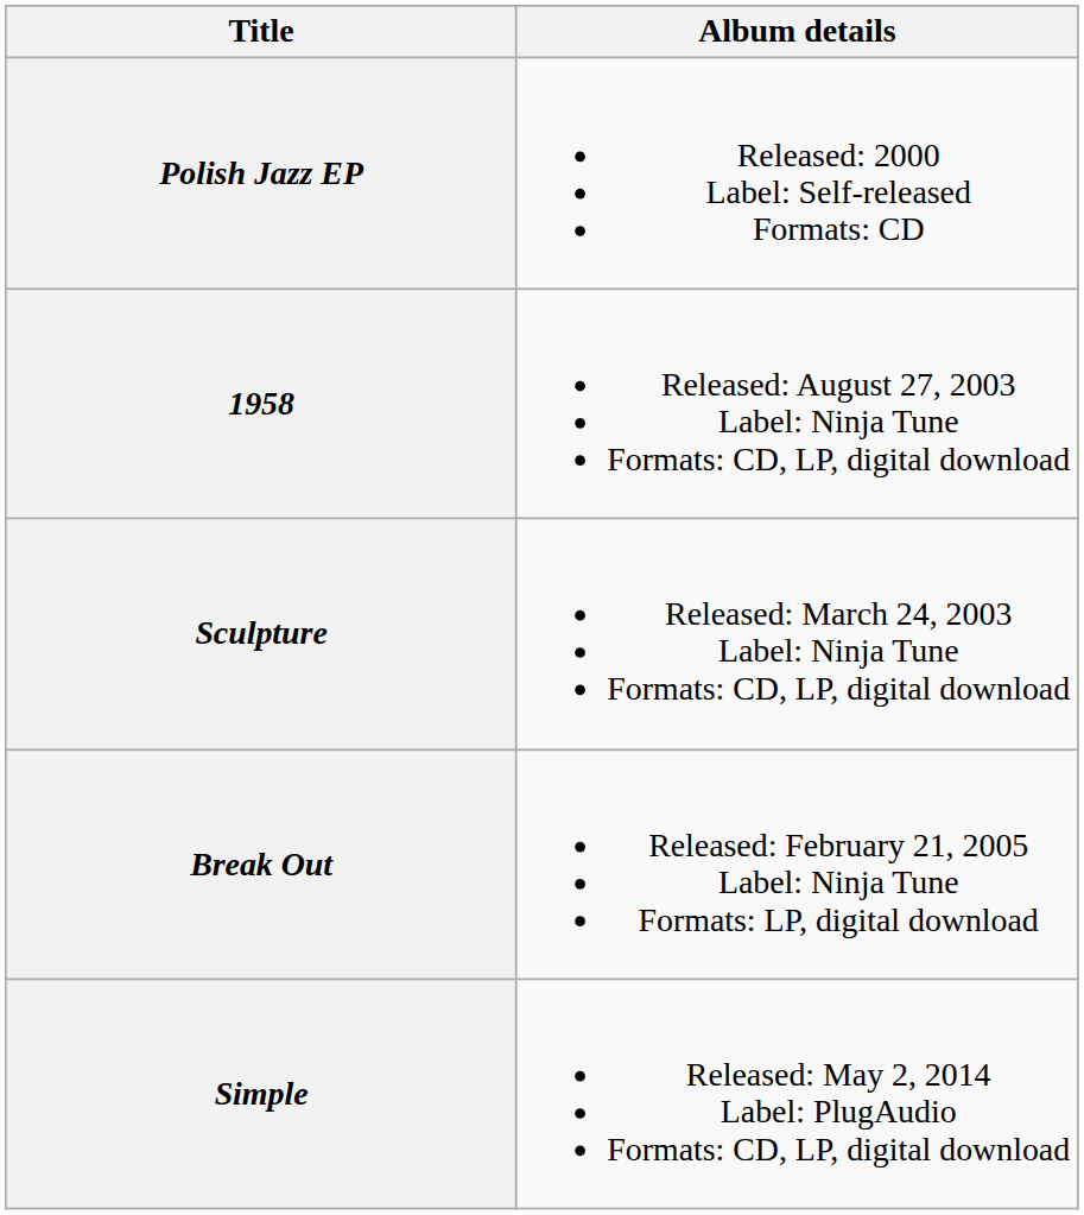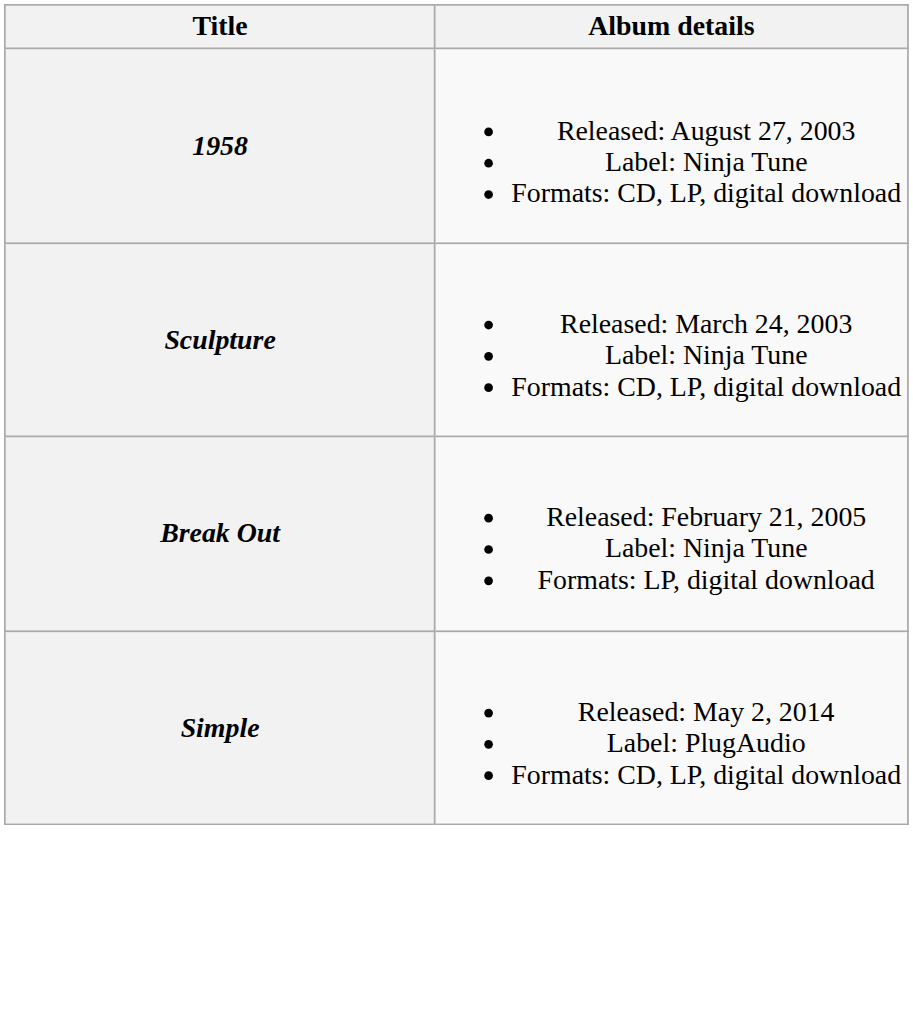 <table class="wikitable plainrowheaders" style="text-align:center;">
 <tr>
 <th scope="col" style="width:15em;">Title</th>
 <th scope="col">Album details</th>
-</tr>
-<tr>
-<th scope="row"><em>Polish Jazz EP</em></th>
-<td><br><ul><li>Released: 2000</li><li>Label: Self-released</li><li>Formats: CD</li></ul></td>
 </tr>
 <tr>
 <th scope="row"><em>1958</em></th>
 <td><br><ul><li>Released: August 27, 2003</li><li>Label: Ninja Tune</li><li>Formats: CD, LP, digital download</li></ul></td>
 </tr>
 <tr>
 <th scope="row"><em>Sculpture </em></th>
 <td><br><ul><li>Released: March 24, 2003</li><li>Label: Ninja Tune</li><li>Formats: CD, LP, digital download</li></ul></td>
 </tr>
 <tr>
 <th scope="row"><em>Break Out</em></th>
 <td><br><ul><li>Released: February 21, 2005</li><li>Label: Ninja Tune</li><li>Formats: LP, digital download</li></ul></td>
 </tr>
 <tr>
 <th scope="row"><em>Simple</em></th>
 <td><br><ul><li>Released: May 2, 2014</li><li>Label: PlugAudio</li><li>Formats: CD, LP, digital download</li></ul></td>
 </tr>
 </table>
